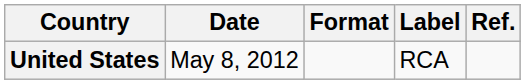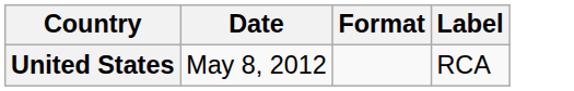 <table class="wikitable sortable plainrowheaders">
 <tr>
 <th scope="col">Country</th>
 <th scope="col">Date</th>
 <th scope="col">Format</th>
 <th scope="col">Label</th>
-<th scope="col" class="unsortable">Ref.</th>
 </tr>
 <tr>
 <th scope="row">United States</th>
 <td>May 8, 2012</td>
 <td></td>
 <td>RCA</td>
-<td></td>
 </tr>
 </table>
